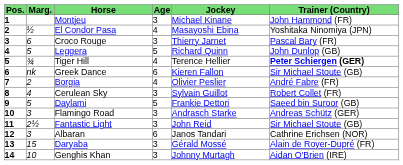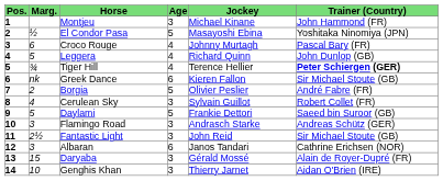 <table class = "sortable" | border="1" cellpadding="0" style="border-collapse: collapse; font-size:90%">
 <tr style="background:#7d7; text-align:center;">
 <th style="width:35px;"><strong>Pos.</strong></th>
 <th style="width:45px;"><strong>Marg.</strong></th>
 <th style="width:160px;"><strong>Horse</strong></th>
 <th style="width:30px;"><strong>Age</strong></th>
 <th style="width:160px;"><strong>Jockey</strong></th>
 <th style="width:210px;"><strong>Trainer (Country)</strong></th>
 </tr>
 <tr>
 <td><strong>1</strong></td>
 <td></td>
 <td><a href='#'>Montjeu</a></td>
 <td>3</td>
 <td><a href='#'>Michael Kinane</a></td>
 <td><a href='#'>John Hammond</a> (FR)</td>
 </tr>
 <tr>
 <td><strong>2</strong></td>
 <td><em>½</em></td>
 <td><a href='#'>El Condor Pasa</a></td>
-<td>4</td>
+<td>5</td>
 <td><a href='#'>Masayoshi Ebina</a></td>
 <td>Yoshitaka Ninomiya (JPN)</td>
 </tr>
 <tr>
 <td><strong>3</strong></td>
 <td><em>6</em></td>
 <td>Croco Rouge</td>
-<td>3</td>
-<td><a href='#'>Thierry Jarnet</a></td>
+<td>4</td>
+<td><a href='#'>Johnny Murtagh</a></td>
 <td><a href='#'>Pascal Bary</a> (FR)</td>
 </tr>
 <tr>
 <td><strong>4</strong></td>
 <td><em>5</em></td>
 <td><a href='#'>Leggera</a></td>
-<td>5</td>
+<td>4</td>
 <td><a href='#'>Richard Quinn</a></td>
 <td><a href='#'>John Dunlop</a> (GB)</td>
 </tr>
 <tr>
 <td><strong>5</strong></td>
 <td><em>¾</em></td>
 <td>Tiger Hill</td>
 <td>4</td>
 <td>Terence Hellier</td>
 <td><strong><a href='#'>Peter Schiergen</a> (GER)</strong></td>
 </tr>
 <tr>
 <td><strong>6</strong></td>
 <td><em>nk</em></td>
 <td>Greek Dance</td>
 <td>6</td>
 <td><a href='#'>Kieren Fallon</a></td>
 <td><a href='#'>Sir Michael Stoute</a> (GB)</td>
 </tr>
 <tr>
 <td><strong>7</strong></td>
 <td><em>2</em></td>
 <td><a href='#'>Borgia</a></td>
-<td>4</td>
+<td>5</td>
 <td><a href='#'>Olivier Peslier</a></td>
 <td><a href='#'>André Fabre</a> (FR)</td>
 </tr>
 <tr>
 <td><strong>8</strong></td>
 <td><em>4</em></td>
 <td>Cerulean Sky</td>
 <td>3</td>
 <td><a href='#'>Sylvain Guillot</a></td>
 <td><a href='#'>Robert Collet</a> (FR)</td>
 </tr>
 <tr>
 <td><strong>9</strong></td>
 <td><em>5</em></td>
 <td><a href='#'>Daylami</a></td>
 <td>5</td>
 <td><a href='#'>Frankie Dettori</a></td>
 <td><a href='#'>Saeed bin Suroor</a> (GB)</td>
 </tr>
 <tr>
 <td><strong>10</strong></td>
 <td><em>3</em></td>
 <td>Flamingo Road</td>
 <td>3</td>
 <td><a href='#'>Andrasch Starke</a></td>
 <td><a href='#'>Andreas Schütz</a> (GER)</td>
 </tr>
 <tr>
 <td><strong>11</strong></td>
 <td><em>2½</em></td>
 <td><a href='#'>Fantastic Light</a></td>
 <td>3</td>
 <td><a href='#'>John Reid</a></td>
 <td><a href='#'>Sir Michael Stoute</a> (GB)</td>
 </tr>
 <tr>
 <td><strong>12</strong></td>
 <td><em>3</em></td>
 <td>Albaran</td>
 <td>6</td>
 <td>Janos Tandari</td>
 <td>Cathrine Erichsen (NOR)</td>
 </tr>
 <tr>
 <td><strong>13</strong></td>
 <td><em>15</em></td>
 <td><a href='#'>Daryaba</a></td>
 <td>3</td>
 <td><a href='#'>Gérald Mossé</a></td>
 <td><a href='#'>Alain de Royer-Dupré</a> (FR)</td>
 </tr>
 <tr>
 <td><strong>14</strong></td>
 <td><em>10</em></td>
 <td>Genghis Khan</td>
 <td>3</td>
-<td><a href='#'>Johnny Murtagh</a></td>
+<td><a href='#'>Thierry Jarnet</a></td>
 <td><a href='#'>Aidan O'Brien</a> (IRE)</td>
 </tr>
 </table>
